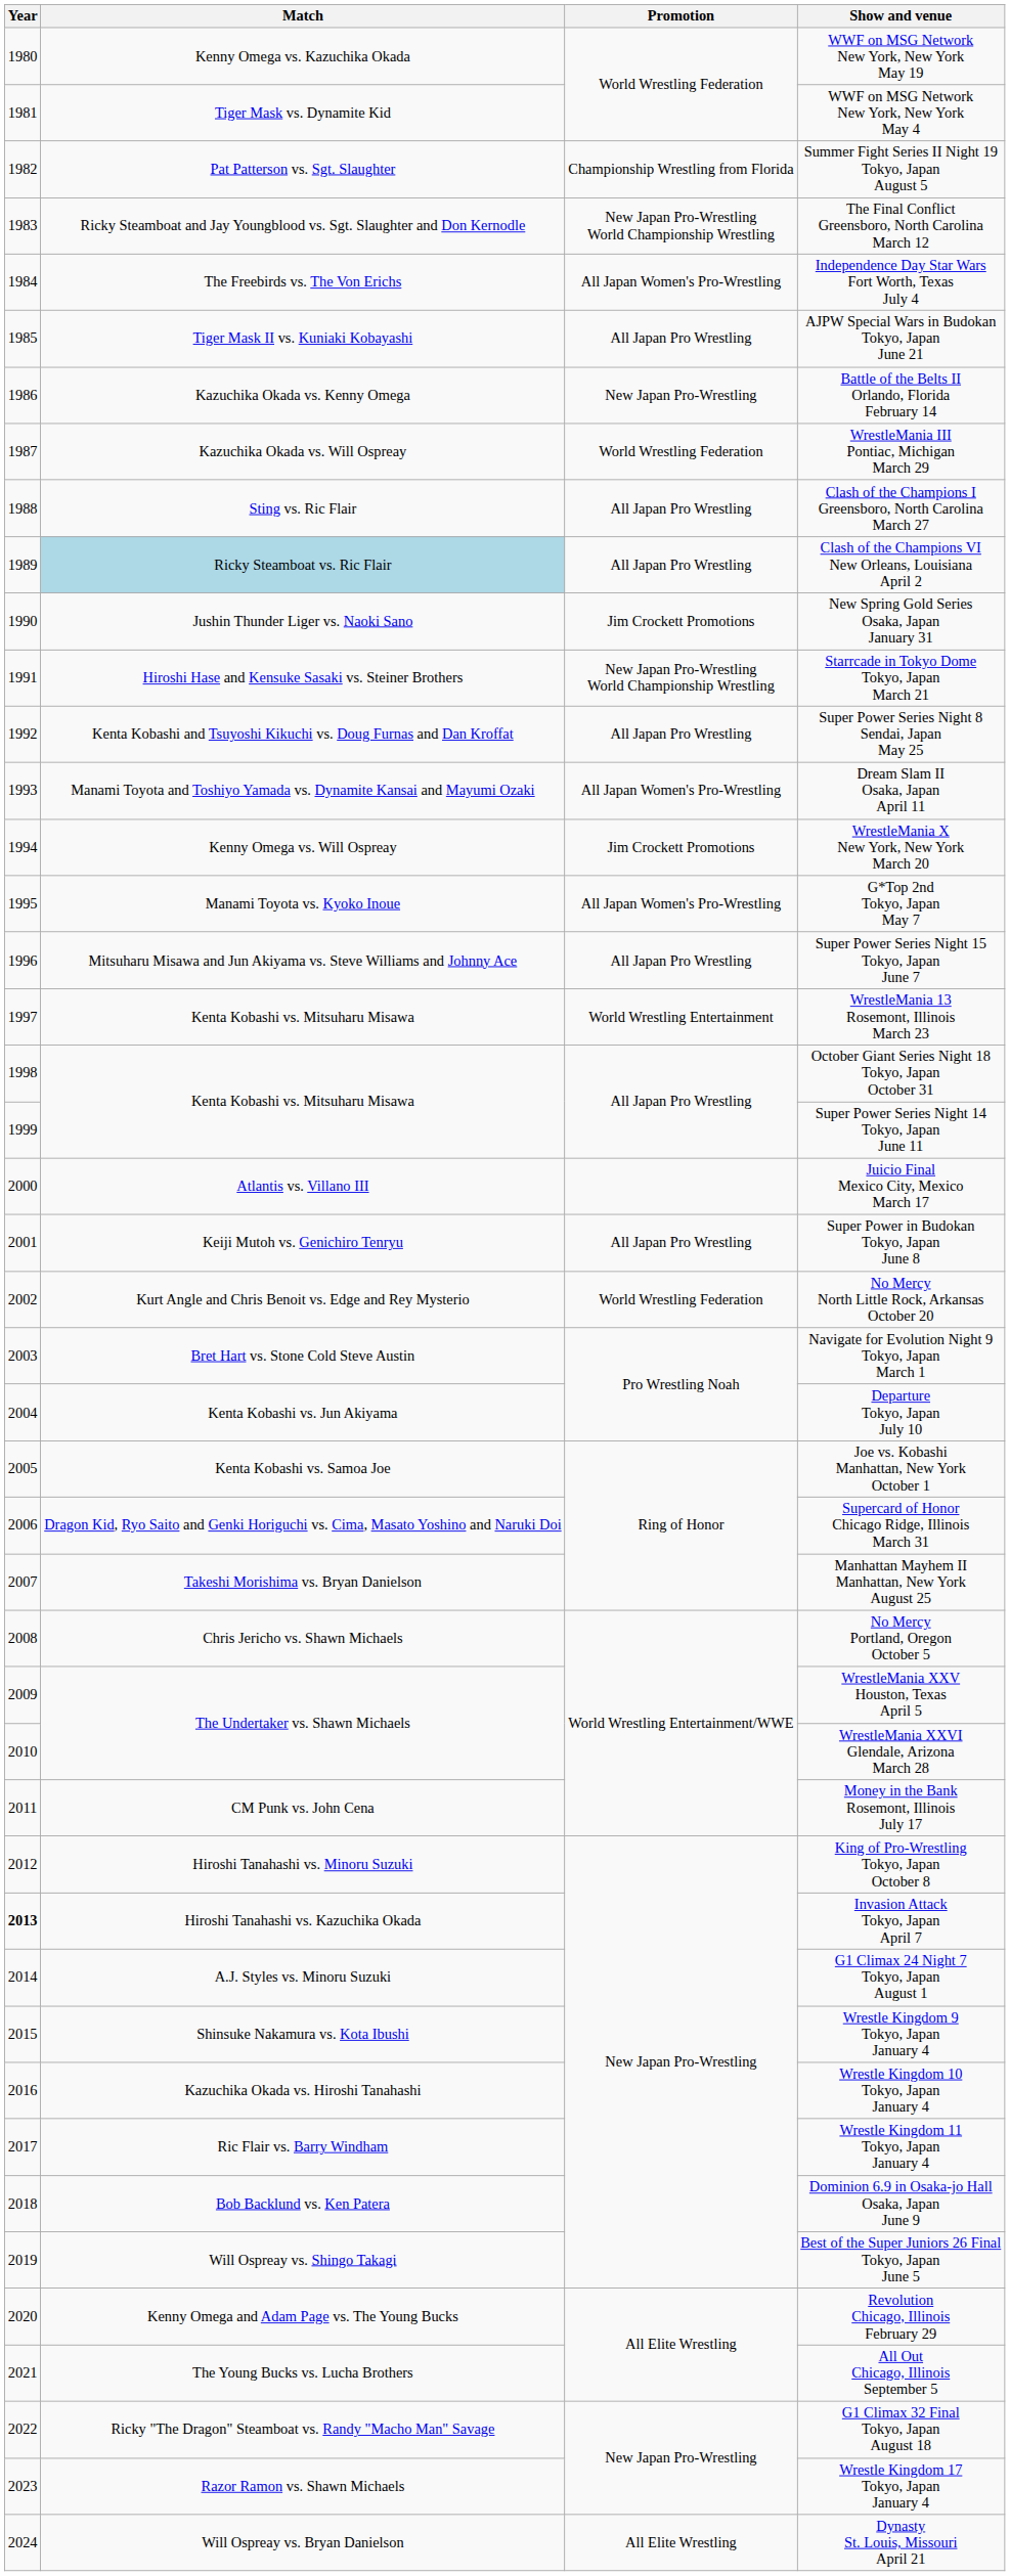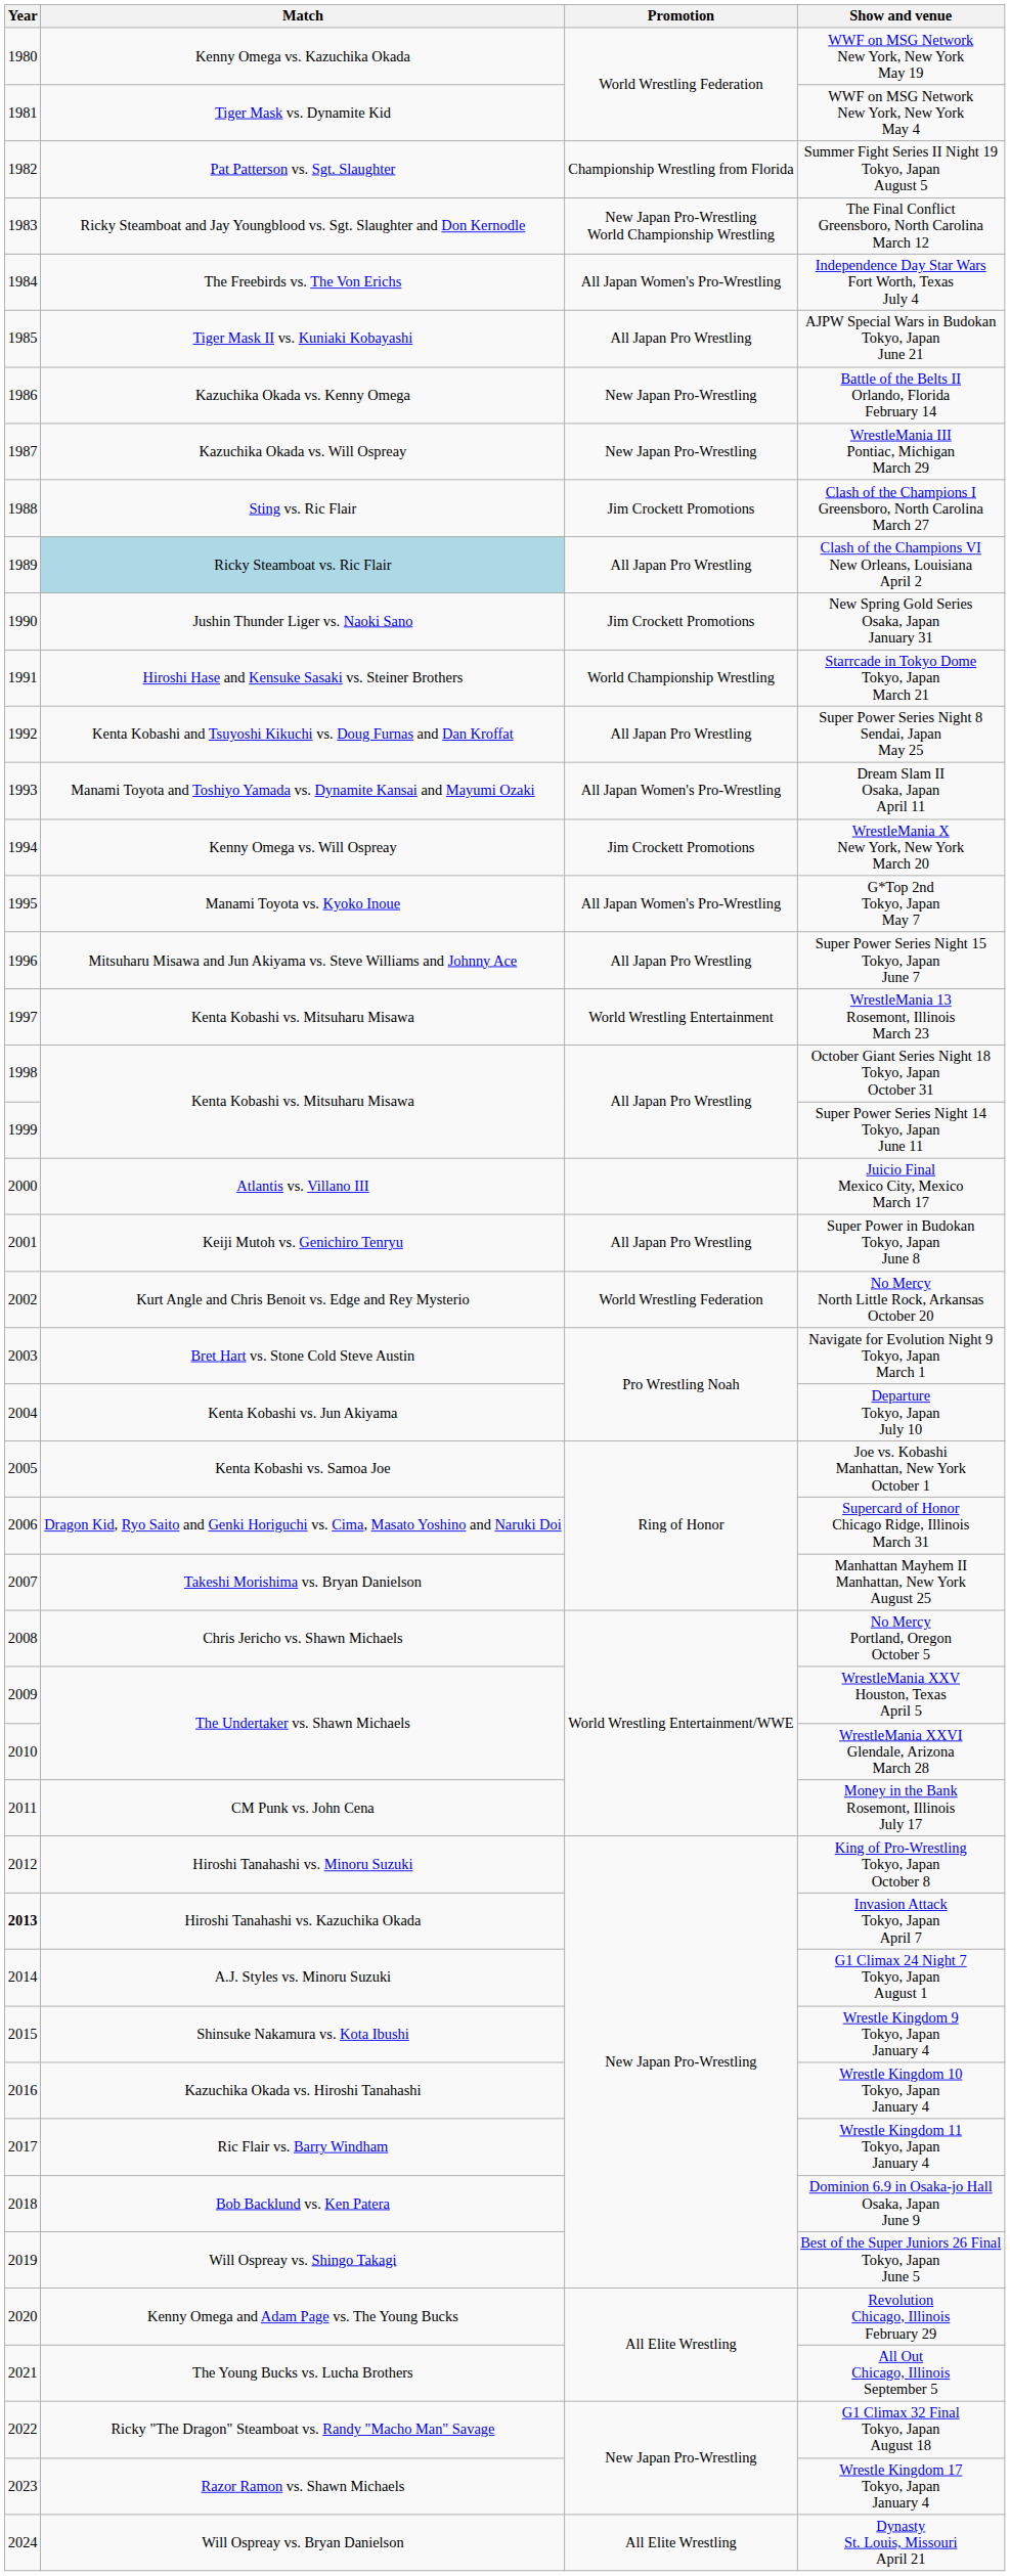 <table class="wikitable sortable" style="text-align: center">
 <tr>
 <th>Year</th>
 <th>Match</th>
 <th>Promotion</th>
 <th>Show and venue</th>
 </tr>
 <tr>
 <td>1980</td>
 <td>Kenny Omega vs. Kazuchika Okada<br></td>
 <td rowspan="2">World Wrestling Federation</td>
 <td><a href='#'>WWF on MSG Network</a><br>New York, New York<br>May 19</td>
 </tr>
 <tr>
 <td>1981</td>
 <td><a href='#'>Tiger Mask</a> vs. Dynamite Kid</td>
 <td>WWF on MSG Network<br>New York, New York<br>May 4</td>
 </tr>
 <tr>
 <td>1982</td>
 <td><a href='#'>Pat Patterson</a> vs. <a href='#'>Sgt. Slaughter</a><br></td>
 <td>Championship Wrestling from Florida</td>
 <td>Summer Fight Series II Night 19<br>Tokyo, Japan<br>August 5</td>
 </tr>
 <tr>
 <td>1983</td>
 <td>Ricky Steamboat and Jay Youngblood vs. Sgt. Slaughter and <a href='#'>Don Kernodle</a><br></td>
 <td>New Japan Pro-Wrestling<br>World Championship Wrestling</td>
 <td>The Final Conflict<br>Greensboro, North Carolina<br>March 12</td>
 </tr>
 <tr>
 <td>1984</td>
 <td>The Freebirds vs. <a href='#'>The Von Erichs</a><br></td>
 <td>All Japan Women's Pro-Wrestling</td>
 <td><a href='#'>Independence Day Star Wars</a><br>Fort Worth, Texas<br>July 4</td>
 </tr>
 <tr>
 <td>1985</td>
 <td><a href='#'>Tiger Mask II</a> vs. <a href='#'>Kuniaki Kobayashi</a></td>
 <td>All Japan Pro Wrestling</td>
 <td>AJPW Special Wars in Budokan<br>Tokyo, Japan<br>June 21</td>
 </tr>
 <tr>
 <td>1986</td>
 <td>Kazuchika Okada vs. Kenny Omega</td>
 <td>New Japan Pro-Wrestling</td>
 <td><a href='#'>Battle of the Belts II</a><br>Orlando, Florida<br>February 14</td>
 </tr>
 <tr>
 <td>1987</td>
 <td>Kazuchika Okada vs. Will Ospreay</td>
-<td>World Wrestling Federation</td>
+<td>New Japan Pro-Wrestling</td>
 <td><a href='#'>WrestleMania III</a><br>Pontiac, Michigan<br>March 29</td>
 </tr>
 <tr>
 <td>1988</td>
 <td><a href='#'>Sting</a> vs. Ric Flair</td>
-<td>All Japan Pro Wrestling</td>
+<td>Jim Crockett Promotions</td>
 <td><a href='#'>Clash of the Champions I</a><br>Greensboro, North Carolina<br>March 27</td>
 </tr>
 <tr>
 <td>1989</td>
 <td style="background: lightblue;">Ricky Steamboat vs. Ric Flair<br></td>
 <td>All Japan Pro Wrestling</td>
 <td><a href='#'>Clash of the Champions VI</a><br>New Orleans, Louisiana<br>April 2</td>
 </tr>
 <tr>
 <td>1990</td>
 <td>Jushin Thunder Liger vs. <a href='#'>Naoki Sano</a></td>
 <td>Jim Crockett Promotions</td>
 <td>New Spring Gold Series<br>Osaka, Japan<br>January 31</td>
 </tr>
 <tr>
 <td>1991</td>
 <td><a href='#'>Hiroshi Hase</a> and <a href='#'>Kensuke Sasaki</a> vs. Steiner Brothers</td>
-<td>New Japan Pro-Wrestling<br>World Championship Wrestling</td>
+<td>World Championship Wrestling</td>
 <td><a href='#'>Starrcade in Tokyo Dome</a><br>Tokyo, Japan<br>March 21</td>
 </tr>
 <tr>
 <td>1992</td>
 <td>Kenta Kobashi and <a href='#'>Tsuyoshi Kikuchi</a> vs. <a href='#'>Doug Furnas</a> and <a href='#'>Dan Kroffat</a></td>
 <td>All Japan Pro Wrestling</td>
 <td>Super Power Series Night 8<br>Sendai, Japan<br>May 25</td>
 </tr>
 <tr>
 <td>1993</td>
 <td>Manami Toyota and <a href='#'>Toshiyo Yamada</a> vs. <a href='#'>Dynamite Kansai</a> and <a href='#'>Mayumi Ozaki</a></td>
 <td>All Japan Women's Pro-Wrestling</td>
 <td>Dream Slam II<br>Osaka, Japan<br>April 11</td>
 </tr>
 <tr>
 <td>1994</td>
 <td>Kenny Omega vs. Will Ospreay</td>
 <td>Jim Crockett Promotions</td>
 <td><a href='#'>WrestleMania X</a><br>New York, New York<br>March 20</td>
 </tr>
 <tr>
 <td>1995</td>
 <td>Manami Toyota vs. <a href='#'>Kyoko Inoue</a></td>
 <td>All Japan Women's Pro-Wrestling</td>
 <td>G*Top 2nd<br>Tokyo, Japan<br>May 7</td>
 </tr>
 <tr>
 <td>1996</td>
 <td>Mitsuharu Misawa and Jun Akiyama vs. Steve Williams and <a href='#'>Johnny Ace</a></td>
 <td>All Japan Pro Wrestling</td>
 <td>Super Power Series Night 15<br>Tokyo, Japan<br>June 7</td>
 </tr>
 <tr>
 <td>1997</td>
 <td>Kenta Kobashi vs. Mitsuharu Misawa</td>
 <td>World Wrestling Entertainment</td>
 <td><a href='#'>WrestleMania 13</a><br>Rosemont, Illinois<br>March 23</td>
 </tr>
 <tr>
 <td>1998</td>
 <td rowspan="2">Kenta Kobashi vs. Mitsuharu Misawa</td>
 <td rowspan="2">All Japan Pro Wrestling</td>
 <td>October Giant Series Night 18<br>Tokyo, Japan<br>October 31</td>
 </tr>
 <tr>
 <td>1999</td>
 <td>Super Power Series Night 14<br>Tokyo, Japan<br>June 11</td>
 </tr>
 <tr>
 <td>2000</td>
 <td><a href='#'>Atlantis</a> vs. <a href='#'>Villano III</a></td>
 <td></td>
 <td><a href='#'>Juicio Final</a><br>Mexico City, Mexico<br>March 17</td>
 </tr>
 <tr>
 <td>2001</td>
 <td>Keiji Mutoh vs. <a href='#'>Genichiro Tenryu</a></td>
 <td>All Japan Pro Wrestling</td>
 <td>Super Power in Budokan<br>Tokyo, Japan<br>June 8</td>
 </tr>
 <tr>
 <td>2002</td>
 <td>Kurt Angle and Chris Benoit vs. Edge and Rey Mysterio</td>
 <td>World Wrestling Federation</td>
 <td><a href='#'>No Mercy</a><br>North Little Rock, Arkansas<br>October 20</td>
 </tr>
 <tr>
 <td>2003</td>
 <td><a href='#'>Bret Hart</a> vs. Stone Cold Steve Austin<br></td>
 <td rowspan="2">Pro Wrestling Noah</td>
 <td>Navigate for Evolution Night 9<br>Tokyo, Japan<br>March 1</td>
 </tr>
 <tr>
 <td>2004</td>
 <td>Kenta Kobashi vs. Jun Akiyama</td>
 <td><a href='#'>Departure</a><br>Tokyo, Japan<br>July 10</td>
 </tr>
 <tr>
 <td>2005</td>
 <td>Kenta Kobashi vs. Samoa Joe</td>
 <td rowspan="3">Ring of Honor</td>
 <td>Joe vs. Kobashi<br>Manhattan, New York<br>October 1</td>
 </tr>
 <tr>
 <td>2006</td>
 <td><a href='#'>Dragon Kid</a>, <a href='#'>Ryo Saito</a> and <a href='#'>Genki Horiguchi</a> vs. <a href='#'>Cima</a>, <a href='#'>Masato Yoshino</a> and <a href='#'>Naruki Doi</a></td>
 <td><a href='#'>Supercard of Honor</a><br>Chicago Ridge, Illinois<br>March 31</td>
 </tr>
 <tr>
 <td>2007</td>
 <td><a href='#'>Takeshi Morishima</a> vs. Bryan Danielson</td>
 <td>Manhattan Mayhem II<br>Manhattan, New York<br>August 25</td>
 </tr>
 <tr>
 <td>2008</td>
 <td>Chris Jericho vs. Shawn Michaels<br></td>
 <td rowspan="4">World Wrestling Entertainment/WWE</td>
 <td><a href='#'>No Mercy</a><br>Portland, Oregon<br>October 5</td>
 </tr>
 <tr>
 <td>2009</td>
 <td rowspan="2"><a href='#'>The Undertaker</a> vs. Shawn Michaels</td>
 <td><a href='#'>WrestleMania XXV</a><br>Houston, Texas<br>April 5</td>
 </tr>
 <tr>
 <td>2010</td>
 <td><a href='#'>WrestleMania XXVI</a><br>Glendale, Arizona<br>March 28</td>
 </tr>
 <tr>
 <td>2011</td>
 <td>CM Punk vs. John Cena</td>
 <td><a href='#'>Money in the Bank</a><br>Rosemont, Illinois<br>July 17</td>
 </tr>
 <tr>
 <td>2012</td>
 <td>Hiroshi Tanahashi vs. <a href='#'>Minoru Suzuki</a></td>
 <td rowspan="8">New Japan Pro-Wrestling</td>
 <td><a href='#'>King of Pro-Wrestling</a><br>Tokyo, Japan<br>October 8</td>
 </tr>
 <tr>
 <td><strong>2013</strong></td>
 <td>Hiroshi Tanahashi vs. Kazuchika Okada</td>
 <td><a href='#'>Invasion Attack</a><br>Tokyo, Japan<br>April 7</td>
 </tr>
 <tr>
 <td>2014</td>
 <td>A.J. Styles vs. Minoru Suzuki</td>
 <td><a href='#'>G1 Climax 24 Night 7</a><br>Tokyo, Japan<br>August 1</td>
 </tr>
 <tr>
 <td>2015</td>
 <td>Shinsuke Nakamura vs. <a href='#'>Kota Ibushi</a></td>
 <td><a href='#'>Wrestle Kingdom 9</a><br>Tokyo, Japan<br>January 4</td>
 </tr>
 <tr>
 <td>2016</td>
 <td>Kazuchika Okada vs. Hiroshi Tanahashi</td>
 <td><a href='#'>Wrestle Kingdom 10</a><br>Tokyo, Japan<br>January 4</td>
 </tr>
 <tr>
 <td>2017</td>
 <td>Ric Flair vs. <a href='#'>Barry Windham</a></td>
 <td><a href='#'>Wrestle Kingdom 11</a><br>Tokyo, Japan<br>January 4</td>
 </tr>
 <tr>
 <td>2018</td>
 <td><a href='#'>Bob Backlund</a> vs. <a href='#'>Ken Patera</a><br></td>
 <td><a href='#'>Dominion 6.9 in Osaka-jo Hall</a><br>Osaka, Japan<br>June 9</td>
 </tr>
 <tr>
 <td>2019</td>
 <td>Will Ospreay vs. <a href='#'>Shingo Takagi</a></td>
 <td><a href='#'>Best of the Super Juniors 26 Final</a><br>Tokyo, Japan<br>June 5</td>
 </tr>
 <tr>
 <td>2020</td>
 <td>Kenny Omega and <a href='#'>Adam Page</a> vs. The Young Bucks</td>
 <td rowspan="2">All Elite Wrestling</td>
 <td><a href='#'>Revolution</a><br><a href='#'>Chicago, Illinois</a><br>February 29</td>
 </tr>
 <tr>
 <td>2021</td>
 <td>The Young Bucks vs. Lucha Brothers<br></td>
 <td><a href='#'>All Out</a><br><a href='#'>Chicago, Illinois</a><br>September 5</td>
 </tr>
 <tr>
 <td>2022</td>
 <td>Ricky "The Dragon" Steamboat vs. <a href='#'>Randy "Macho Man" Savage</a></td>
 <td rowspan="2">New Japan Pro-Wrestling</td>
 <td><a href='#'>G1 Climax 32 Final</a><br>Tokyo, Japan<br>August 18</td>
 </tr>
 <tr>
 <td>2023</td>
 <td><a href='#'>Razor Ramon</a> vs. Shawn Michaels<br></td>
 <td><a href='#'>Wrestle Kingdom 17</a><br>Tokyo, Japan<br>January 4</td>
 </tr>
 <tr>
 <td>2024</td>
 <td>Will Ospreay vs. Bryan Danielson</td>
 <td>All Elite Wrestling</td>
 <td><a href='#'>Dynasty</a><br><a href='#'>St. Louis, Missouri</a><br>April 21</td>
 </tr>
 </table>
